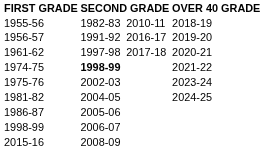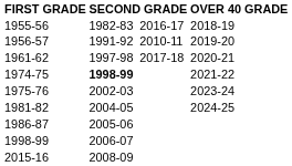 <table>
 <tr>
 <th>FIRST GRADE</th>
 <th colspan="2">SECOND GRADE</th>
 <th>OVER 40 GRADE</th>
 <th></th>
 <th></th>
 </tr>
 <tr>
 <td>1955-56</td>
 <td>1982-83</td>
-<td>2010-11</td>
+<td>2016-17</td>
 <td>2018-19</td>
 <td></td>
 <td></td>
 </tr>
 <tr>
 <td>1956-57</td>
 <td>1991-92</td>
-<td>2016-17</td>
+<td>2010-11</td>
 <td>2019-20</td>
 <td></td>
 <td></td>
 </tr>
 <tr>
 <td>1961-62</td>
 <td>1997-98</td>
 <td>2017-18</td>
 <td>2020-21</td>
 <td></td>
 <td></td>
 </tr>
 <tr>
 <td>1974-75</td>
 <td><strong>1998-99</strong></td>
 <td></td>
 <td>2021-22</td>
 <td></td>
 <td></td>
 </tr>
 <tr>
 <td>1975-76</td>
 <td>2002-03</td>
 <td></td>
 <td>2023-24</td>
 <td></td>
 <td></td>
 </tr>
 <tr>
 <td>1981-82</td>
 <td>2004-05</td>
 <td></td>
 <td>2024-25</td>
 <td></td>
 <td></td>
 </tr>
 <tr>
 <td>1986-87</td>
 <td>2005-06</td>
 <td></td>
 <td></td>
 <td></td>
 <td></td>
 </tr>
 <tr>
 <td>1998-99</td>
 <td>2006-07</td>
 <td></td>
 <td></td>
 <td></td>
 <td></td>
 </tr>
 <tr>
 <td>2015-16</td>
 <td>2008-09</td>
 <td></td>
 <td></td>
 <td></td>
 <td></td>
 </tr>
 </table>
